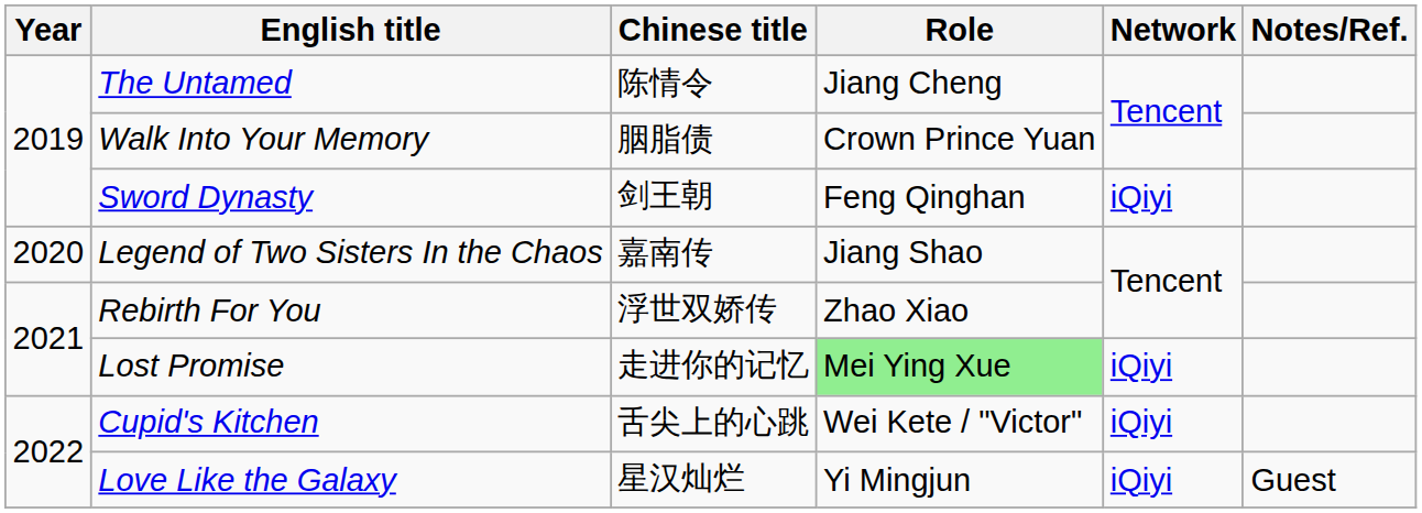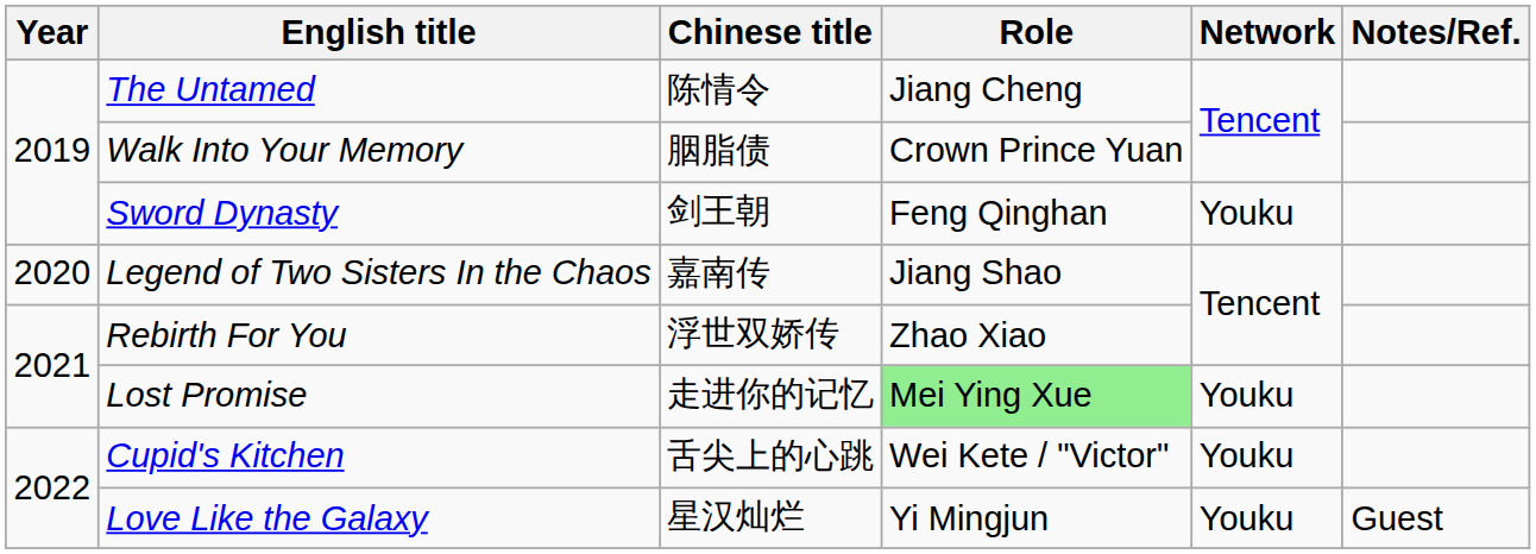 <table class="wikitable sortable">
 <tr>
 <th>Year</th>
 <th>English title</th>
 <th>Chinese title</th>
 <th>Role</th>
 <th>Network</th>
 <th class="unsortable">Notes/Ref.</th>
 </tr>
 <tr>
 <td rowspan=3>2019</td>
 <td><em><a href='#'>The Untamed</a></em></td>
 <td>陈情令</td>
 <td>Jiang Cheng</td>
 <td rowspan=2><a href='#'>Tencent</a></td>
 <td></td>
 </tr>
 <tr>
 <td><em>Walk Into Your Memory  </em></td>
 <td>胭脂债</td>
 <td>Crown Prince Yuan</td>
 <td></td>
 </tr>
 <tr>
 <td><em><a href='#'>Sword Dynasty</a></em></td>
 <td>剑王朝</td>
 <td>Feng Qinghan</td>
-<td><a href='#'>iQiyi</a></td>
+<td>Youku</td>
 <td></td>
 </tr>
 <tr>
 <td>2020</td>
 <td><em>Legend of Two Sisters In the Chaos</em></td>
 <td>嘉南传</td>
 <td>Jiang Shao</td>
 <td rowspan=2>Tencent</td>
 <td></td>
 </tr>
 <tr>
 <td rowspan=2>2021</td>
 <td><em>Rebirth For You</em></td>
 <td>浮世双娇传</td>
 <td>Zhao Xiao</td>
 <td></td>
 </tr>
 <tr>
 <td><em>Lost Promise</em></td>
 <td>走进你的记忆</td>
 <td style="background: lightgreen;">Mei Ying Xue</td>
-<td><a href='#'>iQiyi</a></td>
+<td>Youku</td>
 </tr>
 <tr>
 <td rowspan=2>2022</td>
 <td><em><a href='#'>Cupid's Kitchen</a></em></td>
 <td>舌尖上的心跳</td>
 <td>Wei Kete / "Victor"</td>
-<td><a href='#'>iQiyi</a></td>
+<td>Youku</td>
 <td></td>
 </tr>
 <tr>
 <td><em><a href='#'>Love Like the Galaxy</a></em></td>
 <td>星汉灿烂</td>
 <td>Yi Mingjun</td>
-<td><a href='#'>iQiyi</a></td>
+<td>Youku</td>
 <td>Guest</td>
 </tr>
 </table>
